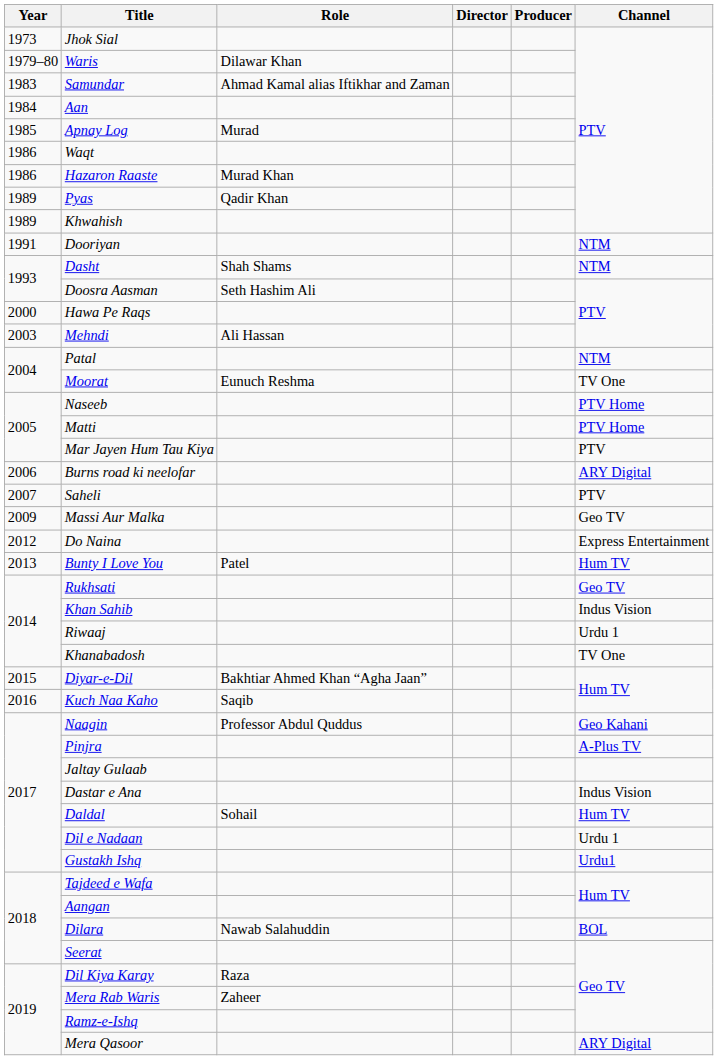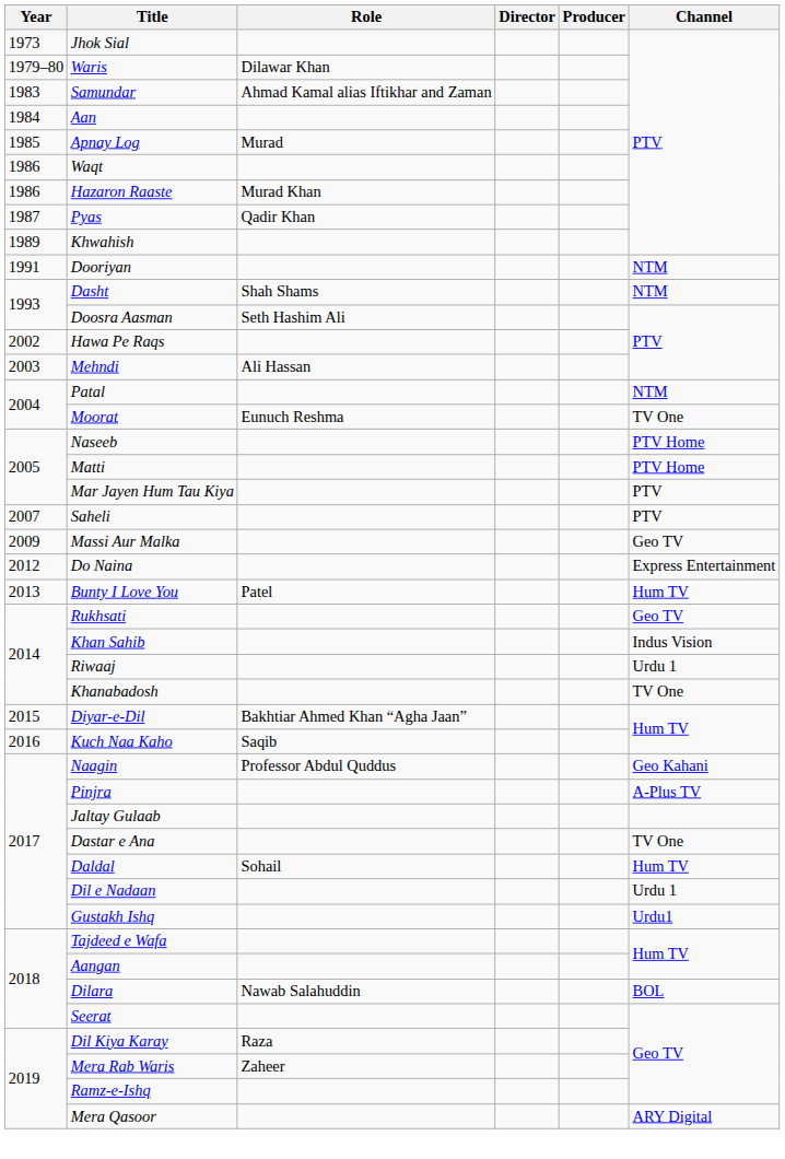 <table class="wikitable sortable">
 <tr>
 <th>Year</th>
 <th>Title</th>
 <th>Role</th>
 <th>Director</th>
 <th>Producer</th>
 <th>Channel</th>
 </tr>
 <tr>
 <td>1973</td>
 <td><em>Jhok Sial</em></td>
 <td></td>
 <td></td>
 <td></td>
 <td rowspan="9"><a href='#'>PTV</a></td>
 </tr>
 <tr>
 <td>1979–80</td>
 <td><em><a href='#'>Waris</a></em></td>
 <td>Dilawar Khan</td>
 <td></td>
 <td></td>
 </tr>
 <tr>
 <td>1983</td>
 <td><em><a href='#'>Samundar</a></em></td>
 <td>Ahmad Kamal alias Iftikhar and Zaman</td>
 <td></td>
 <td></td>
 </tr>
 <tr>
 <td>1984</td>
 <td><em><a href='#'>Aan</a></em></td>
 <td></td>
 <td></td>
 <td></td>
 </tr>
 <tr>
 <td>1985</td>
 <td><em><a href='#'>Apnay Log</a></em></td>
 <td>Murad</td>
 <td></td>
 <td></td>
 </tr>
 <tr>
 <td>1986</td>
 <td><em>Waqt</em></td>
 <td></td>
 <td></td>
 <td></td>
 </tr>
 <tr>
 <td>1986</td>
 <td><em><a href='#'>Hazaron Raaste</a></em></td>
 <td>Murad Khan</td>
 <td></td>
 <td></td>
 </tr>
 <tr>
-<td>1989</td>
+<td>1987</td>
 <td><em><a href='#'>Pyas</a></em></td>
 <td>Qadir Khan</td>
 <td></td>
 <td></td>
 </tr>
 <tr>
 <td>1989</td>
 <td><em>Khwahish</em></td>
 <td></td>
 <td></td>
 <td></td>
 </tr>
 <tr>
 <td>1991</td>
 <td><em>Dooriyan</em></td>
 <td></td>
 <td></td>
 <td></td>
 <td><a href='#'>NTM</a></td>
 </tr>
 <tr>
 <td rowspan="2">1993</td>
 <td><em><a href='#'>Dasht</a></em></td>
 <td>Shah Shams</td>
 <td></td>
 <td></td>
 <td><a href='#'>NTM</a></td>
 </tr>
 <tr>
 <td><em>Doosra Aasman</em></td>
 <td>Seth Hashim Ali</td>
 <td></td>
 <td></td>
 <td rowspan="3"><a href='#'>PTV</a></td>
 </tr>
 <tr>
-<td>2000</td>
+<td>2002</td>
 <td><em>Hawa Pe Raqs</em></td>
 <td></td>
 <td></td>
 <td></td>
 </tr>
 <tr>
 <td>2003</td>
 <td><em><a href='#'>Mehndi</a></em></td>
 <td>Ali Hassan</td>
 <td></td>
 <td></td>
 </tr>
 <tr>
 <td rowspan="2">2004</td>
 <td><em>Patal</em></td>
 <td></td>
 <td></td>
 <td></td>
 <td><a href='#'>NTM</a></td>
 </tr>
 <tr>
 <td><em><a href='#'>Moorat</a></em></td>
 <td>Eunuch Reshma</td>
 <td></td>
 <td></td>
 <td>TV One</td>
 </tr>
 <tr>
 <td rowspan="3">2005</td>
 <td><em>Naseeb</em></td>
 <td></td>
 <td></td>
 <td></td>
 <td><a href='#'>PTV Home</a></td>
 </tr>
 <tr>
 <td><em>Matti</em></td>
 <td></td>
 <td></td>
 <td></td>
 <td><a href='#'>PTV Home</a></td>
 </tr>
 <tr>
 <td><em>Mar Jayen Hum Tau Kiya</em></td>
 <td></td>
 <td></td>
 <td></td>
 <td>PTV</td>
-</tr>
-<tr>
-<td>2006</td>
-<td><em>Burns road ki neelofar</em></td>
-<td></td>
-<td></td>
-<td></td>
-<td><a href='#'>ARY Digital</a></td>
 </tr>
 <tr>
 <td>2007</td>
 <td><em>Saheli</em></td>
 <td></td>
 <td></td>
 <td></td>
 <td>PTV</td>
 </tr>
 <tr>
 <td>2009</td>
 <td><em>Massi Aur Malka</em></td>
 <td></td>
 <td></td>
 <td></td>
 <td>Geo TV</td>
 </tr>
 <tr>
 <td>2012</td>
 <td><em>Do Naina</em></td>
 <td></td>
 <td></td>
 <td></td>
 <td>Express Entertainment</td>
 </tr>
 <tr>
 <td>2013</td>
 <td><em><a href='#'>Bunty I Love You</a></em></td>
 <td>Patel</td>
 <td></td>
 <td></td>
 <td><a href='#'>Hum TV</a></td>
 </tr>
 <tr>
 <td rowspan="4">2014</td>
 <td><em><a href='#'>Rukhsati</a></em></td>
 <td></td>
 <td></td>
 <td></td>
 <td><a href='#'>Geo TV</a></td>
 </tr>
 <tr>
 <td><em><a href='#'>Khan Sahib</a></em></td>
 <td></td>
 <td></td>
 <td></td>
 <td>Indus Vision</td>
 </tr>
 <tr>
 <td><em>Riwaaj</em></td>
 <td></td>
 <td></td>
 <td></td>
 <td>Urdu 1</td>
 </tr>
 <tr>
 <td><em>Khanabadosh</em></td>
 <td></td>
 <td></td>
 <td></td>
 <td>TV One</td>
 </tr>
 <tr>
 <td>2015</td>
 <td><em><a href='#'>Diyar-e-Dil</a></em></td>
 <td>Bakhtiar Ahmed Khan “Agha Jaan”</td>
 <td></td>
 <td></td>
 <td rowspan="2"><a href='#'>Hum TV</a></td>
 </tr>
 <tr>
 <td>2016</td>
 <td><em><a href='#'>Kuch Naa Kaho</a></em></td>
 <td>Saqib</td>
 <td></td>
 <td></td>
 </tr>
 <tr>
 <td rowspan="7">2017</td>
 <td><em><a href='#'>Naagin</a> </em></td>
 <td>Professor Abdul Quddus</td>
 <td></td>
 <td></td>
 <td><a href='#'>Geo Kahani</a></td>
 </tr>
 <tr>
 <td><em><a href='#'>Pinjra</a></em></td>
 <td></td>
 <td></td>
 <td></td>
 <td><a href='#'>A-Plus TV</a></td>
 </tr>
 <tr>
 <td><em>Jaltay Gulaab</em></td>
 <td></td>
 <td></td>
 <td></td>
 <td></td>
 </tr>
 <tr>
 <td><em>Dastar e Ana</em></td>
 <td></td>
 <td></td>
 <td></td>
-<td>Indus Vision</td>
+<td>TV One</td>
 </tr>
 <tr>
 <td><em><a href='#'>Daldal</a></em></td>
 <td>Sohail</td>
 <td></td>
 <td></td>
 <td><a href='#'>Hum TV</a></td>
 </tr>
 <tr>
 <td><em><a href='#'>Dil e Nadaan</a></em></td>
 <td></td>
 <td></td>
 <td></td>
 <td>Urdu 1</td>
 </tr>
 <tr>
 <td><em><a href='#'>Gustakh Ishq</a></em></td>
 <td></td>
 <td></td>
 <td></td>
 <td><a href='#'>Urdu1</a></td>
 </tr>
 <tr>
 <td rowspan="4">2018</td>
 <td><em><a href='#'>Tajdeed e Wafa</a></em></td>
 <td></td>
 <td></td>
 <td></td>
 <td rowspan="2"><a href='#'>Hum TV</a></td>
 </tr>
 <tr>
 <td><em><a href='#'>Aangan</a></em></td>
 <td Muzaffar></td>
 <td></td>
 <td></td>
 </tr>
 <tr>
 <td><em><a href='#'>Dilara</a></em></td>
 <td>Nawab Salahuddin</td>
 <td></td>
 <td></td>
 <td><a href='#'>BOL</a></td>
 </tr>
 <tr>
 <td><em><a href='#'>Seerat</a></em></td>
 <td></td>
 <td></td>
 <td></td>
 <td rowspan="4"><a href='#'>Geo TV</a></td>
 </tr>
 <tr>
 <td rowspan="4">2019</td>
 <td><em><a href='#'>Dil Kiya Karay</a></em></td>
 <td>Raza</td>
 <td></td>
 <td></td>
 </tr>
 <tr>
 <td><em><a href='#'>Mera Rab Waris</a></em></td>
 <td>Zaheer</td>
 <td></td>
 <td></td>
 </tr>
 <tr>
 <td><em><a href='#'>Ramz-e-Ishq</a></em></td>
 <td></td>
 <td></td>
 <td></td>
 </tr>
 <tr>
 <td><em>Mera Qasoor</em></td>
 <td></td>
 <td></td>
 <td></td>
 <td><a href='#'>ARY Digital</a></td>
 </tr>
 </table>
